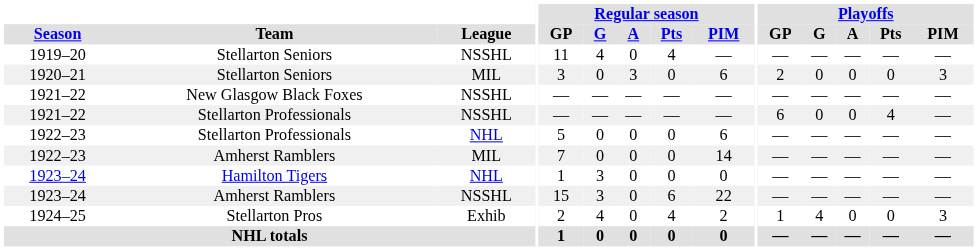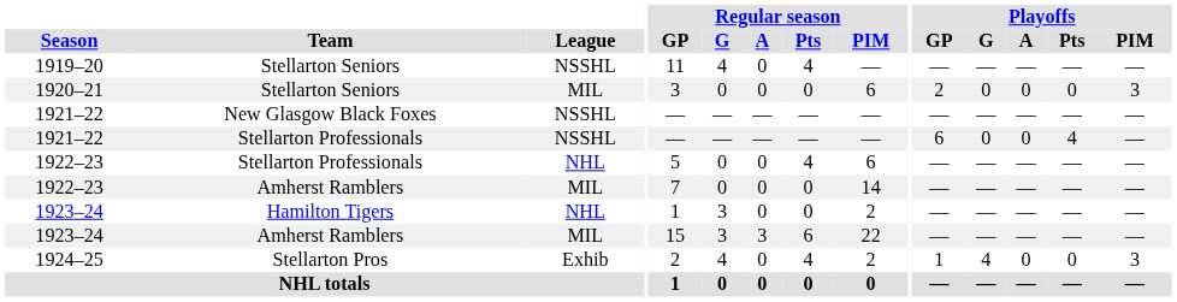 <table border="0" cellpadding="1" cellspacing="0" style="text-align:center; width:60em">
 <tr bgcolor="#e0e0e0">
 <th colspan="3" bgcolor="#ffffff"></th>
 <th rowspan="100" bgcolor="#ffffff"></th>
 <th colspan="5"><a href='#'>Regular season</a></th>
 <th rowspan="100" bgcolor="#ffffff"></th>
 <th colspan="5"><a href='#'>Playoffs</a></th>
 </tr>
 <tr bgcolor="#e0e0e0">
 <th><a href='#'>Season</a></th>
 <th>Team</th>
 <th>League</th>
 <th>GP</th>
 <th><a href='#'>G</a></th>
 <th><a href='#'>A</a></th>
 <th><a href='#'>Pts</a></th>
 <th><a href='#'>PIM</a></th>
 <th>GP</th>
 <th>G</th>
 <th>A</th>
 <th>Pts</th>
 <th>PIM</th>
 </tr>
 <tr>
 <td>1919–20</td>
 <td>Stellarton Seniors</td>
 <td>NSSHL</td>
 <td>11</td>
 <td>4</td>
 <td>0</td>
 <td>4</td>
 <td>—</td>
 <td>—</td>
 <td>—</td>
 <td>—</td>
 <td>—</td>
 <td>—</td>
 </tr>
 <tr bgcolor="#f0f0f0">
 <td>1920–21</td>
 <td>Stellarton Seniors</td>
 <td>MIL</td>
 <td>3</td>
 <td>0</td>
-<td>3</td>
+<td>0</td>
 <td>0</td>
 <td>6</td>
 <td>2</td>
 <td>0</td>
 <td>0</td>
 <td>0</td>
 <td>3</td>
 </tr>
 <tr>
 <td>1921–22</td>
 <td>New Glasgow Black Foxes</td>
 <td>NSSHL</td>
 <td>—</td>
 <td>—</td>
 <td>—</td>
 <td>—</td>
 <td>—</td>
 <td>—</td>
 <td>—</td>
 <td>—</td>
 <td>—</td>
 <td>—</td>
 </tr>
 <tr bgcolor="#f0f0f0">
 <td>1921–22</td>
 <td>Stellarton Professionals</td>
 <td>NSSHL</td>
 <td>—</td>
 <td>—</td>
 <td>—</td>
 <td>—</td>
 <td>—</td>
 <td>6</td>
 <td>0</td>
 <td>0</td>
 <td>4</td>
 <td>—</td>
 </tr>
 <tr>
 <td>1922–23</td>
 <td>Stellarton Professionals</td>
 <td><a href='#'>NHL</a></td>
 <td>5</td>
 <td>0</td>
 <td>0</td>
-<td>0</td>
+<td>4</td>
 <td>6</td>
 <td>—</td>
 <td>—</td>
 <td>—</td>
 <td>—</td>
 <td>—</td>
 </tr>
 <tr bgcolor="#f0f0f0">
 <td>1922–23</td>
 <td>Amherst Ramblers</td>
 <td>MIL</td>
 <td>7</td>
 <td>0</td>
 <td>0</td>
 <td>0</td>
 <td>14</td>
 <td>—</td>
 <td>—</td>
 <td>—</td>
 <td>—</td>
 <td>—</td>
 </tr>
 <tr>
 <td><a href='#'>1923–24</a></td>
 <td><a href='#'>Hamilton Tigers</a></td>
 <td><a href='#'>NHL</a></td>
 <td>1</td>
 <td>3</td>
 <td>0</td>
 <td>0</td>
-<td>0</td>
+<td>2</td>
 <td>—</td>
 <td>—</td>
 <td>—</td>
 <td>—</td>
 <td>—</td>
 </tr>
 <tr bgcolor="#f0f0f0">
 <td>1923–24</td>
 <td>Amherst Ramblers</td>
-<td>NSSHL</td>
+<td>MIL</td>
 <td>15</td>
 <td>3</td>
-<td>0</td>
+<td>3</td>
 <td>6</td>
 <td>22</td>
 <td>—</td>
 <td>—</td>
 <td>—</td>
 <td>—</td>
 <td>—</td>
 </tr>
 <tr>
 <td>1924–25</td>
 <td>Stellarton Pros</td>
 <td>Exhib</td>
 <td>2</td>
 <td>4</td>
 <td>0</td>
 <td>4</td>
 <td>2</td>
 <td>1</td>
 <td>4</td>
 <td>0</td>
 <td>0</td>
 <td>3</td>
 </tr>
 <tr bgcolor="#e0e0e0">
 <th colspan="3">NHL totals</th>
 <th>1</th>
 <th>0</th>
 <th>0</th>
 <th>0</th>
 <th>0</th>
 <th>—</th>
 <th>—</th>
 <th>—</th>
 <th>—</th>
 <th>—</th>
 </tr>
 </table>
